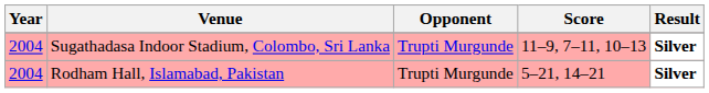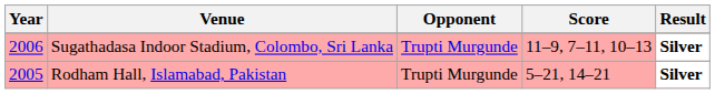 <table class="sortable wikitable" style="font-size: 90%;">
 <tr>
 <th>Year</th>
 <th>Venue</th>
 <th>Opponent</th>
 <th>Score</th>
 <th>Result</th>
 </tr>
 <tr>
 </tr>
 <tr style="background:#FFAAAA">
-<td align="center"><a href='#'>2004</a></td>
+<td align="center"><a href='#'>2006</a></td>
 <td align="left">Sugathadasa Indoor Stadium, <a href='#'>Colombo, Sri Lanka</a></td>
 <td align="left"> <a href='#'>Trupti Murgunde</a></td>
 <td align="left">11–9, 7–11, 10–13</td>
 <td style="text-align:left; background:white"> <strong>Silver</strong></td>
 </tr>
 <tr>
 </tr>
 <tr style="background:#FFAAAA">
-<td align="center"><a href='#'>2004</a></td>
+<td align="center"><a href='#'>2005</a></td>
 <td align="left">Rodham Hall, <a href='#'>Islamabad, Pakistan</a></td>
 <td align="left"> Trupti Murgunde</td>
 <td align="left">5–21, 14–21</td>
 <td style="text-align:left; background:white"> <strong>Silver</strong></td>
 </tr>
 </table>
